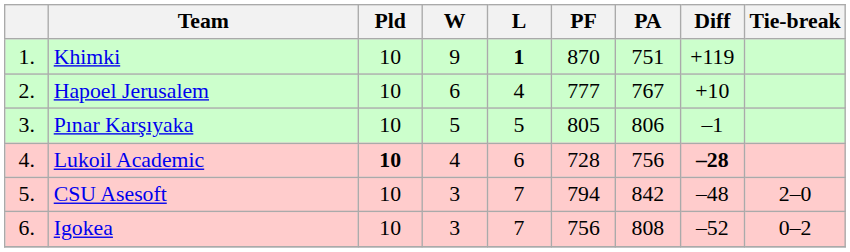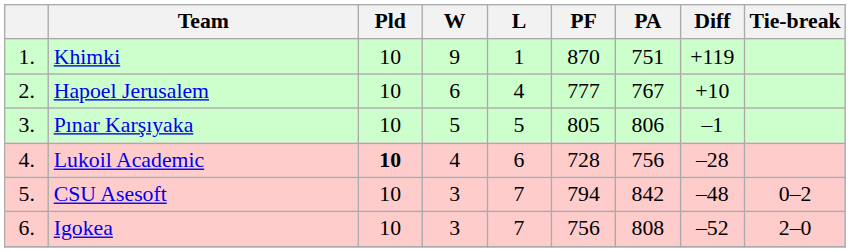 <table class="wikitable" style="text-align:center">
 <tr>
 <th width=25></th>
 <th width=220>Team</th>
 <th width=40>Pld</th>
 <th width=40>W</th>
 <th width=40>L</th>
 <th width=40>PF</th>
 <th width=40>PA</th>
 <th width=40>Diff</th>
 <th>Tie-break</th>
 </tr>
 <tr style="background:#ccffcc;">
 <td>1.</td>
 <td align=left> <a href='#'>Khimki</a></td>
 <td>10</td>
 <td>9</td>
-<td><strong>1</strong></td>
+<td>1</td>
 <td>870</td>
 <td>751</td>
 <td>+119</td>
 <td></td>
 </tr>
 <tr style="background:#ccffcc;">
 <td>2.</td>
 <td align=left> <a href='#'>Hapoel Jerusalem</a></td>
 <td>10</td>
 <td>6</td>
 <td>4</td>
 <td>777</td>
 <td>767</td>
 <td>+10</td>
 <td></td>
 </tr>
 <tr style="background:#ccffcc;">
 <td>3.</td>
 <td align=left> <a href='#'>Pınar Karşıyaka</a></td>
 <td>10</td>
 <td>5</td>
 <td>5</td>
 <td>805</td>
 <td>806</td>
 <td>–1</td>
 <td></td>
 </tr>
 <tr style="background:#ffcccc;">
 <td>4.</td>
 <td align=left> <a href='#'>Lukoil Academic</a></td>
 <td><strong>10</strong></td>
 <td>4</td>
 <td>6</td>
 <td>728</td>
 <td>756</td>
-<td><strong>–28</strong></td>
+<td>–28</td>
 <td></td>
 </tr>
 <tr style="background:#ffcccc;">
 <td>5.</td>
 <td align=left> <a href='#'>CSU Asesoft</a></td>
 <td>10</td>
 <td>3</td>
 <td>7</td>
 <td>794</td>
 <td>842</td>
 <td>–48</td>
-<td>2–0</td>
+<td>0–2</td>
 </tr>
 <tr style="background:#ffcccc;">
 <td>6.</td>
 <td align=left> <a href='#'>Igokea</a></td>
 <td>10</td>
 <td>3</td>
 <td>7</td>
 <td>756</td>
 <td>808</td>
 <td>–52</td>
-<td>0–2</td>
+<td>2–0</td>
 </tr>
 <tr>
 </tr>
 </table>
